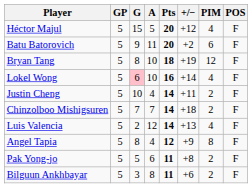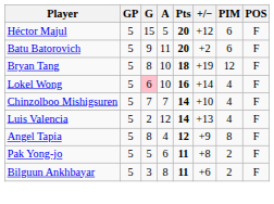 <table class="wikitable sortable" style="text-align:center;">
 <tr>
 <th>Player</th>
 <th>GP</th>
 <th>G</th>
 <th>A</th>
 <th>Pts</th>
 <th>+/−</th>
 <th>PIM</th>
 <th>POS</th>
 </tr>
 <tr>
 <td style="text-align:left;"> <a href='#'>Héctor Majul</a></td>
 <td>5</td>
 <td>15</td>
 <td>5</td>
 <td><strong>20</strong></td>
 <td>+12</td>
-<td>4</td>
+<td>6</td>
 <td>F</td>
 </tr>
 <tr>
 <td style="text-align:left;"> <a href='#'>Batu Batorovich</a></td>
 <td>5</td>
 <td>9</td>
 <td>11</td>
 <td><strong>20</strong></td>
 <td>+2</td>
 <td>6</td>
 <td>F</td>
 </tr>
 <tr>
 <td style="text-align:left;"> <a href='#'>Bryan Tang</a></td>
 <td>5</td>
 <td>8</td>
 <td>10</td>
 <td><strong>18</strong></td>
 <td>+19</td>
 <td>12</td>
 <td>F</td>
 </tr>
 <tr>
 <td style="text-align:left;"> <a href='#'>Lokel Wong</a></td>
 <td>5</td>
 <td style="background: pink;">6</td>
 <td>10</td>
 <td><strong>16</strong></td>
 <td>+14</td>
 <td>4</td>
 <td>F</td>
 </tr>
 <tr>
-<td style="text-align:left;"> <a href='#'>Justin Cheng</a></td>
-<td>5</td>
-<td>10</td>
-<td>4</td>
-<td><strong>14</strong></td>
-<td>+11</td>
-<td>2</td>
-<td>F</td>
-</tr>
-<tr>
 <td style="text-align:left;"> <a href='#'>Chinzolboo Mishigsuren</a></td>
 <td>5</td>
 <td>7</td>
 <td>7</td>
 <td><strong>14</strong></td>
-<td>+18</td>
-<td>2</td>
+<td>+10</td>
+<td>4</td>
 <td>F</td>
 </tr>
 <tr>
 <td style="text-align:left;"> <a href='#'>Luis Valencia</a></td>
 <td>5</td>
 <td>2</td>
 <td>12</td>
 <td><strong>14</strong></td>
 <td>+13</td>
 <td>4</td>
 <td>F</td>
 </tr>
 <tr>
 <td style="text-align:left;"> <a href='#'>Angel Tapia</a></td>
 <td>5</td>
 <td>8</td>
 <td>4</td>
 <td><strong>12</strong></td>
 <td>+9</td>
 <td>8</td>
 <td>F</td>
 </tr>
 <tr>
 <td style="text-align:left;"> <a href='#'>Pak Yong-jo</a></td>
 <td>5</td>
 <td>5</td>
 <td>6</td>
 <td><strong>11</strong></td>
 <td>+8</td>
 <td>2</td>
 <td>F</td>
 </tr>
 <tr>
 <td style="text-align:left;"> <a href='#'>Bilguun Ankhbayar</a></td>
 <td>5</td>
 <td>3</td>
 <td>8</td>
 <td><strong>11</strong></td>
 <td>+6</td>
 <td>2</td>
 <td>F</td>
 </tr>
 </table>
